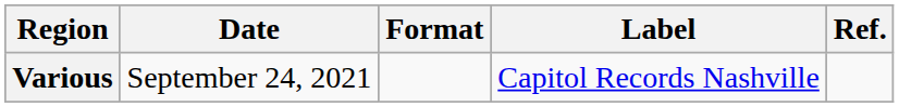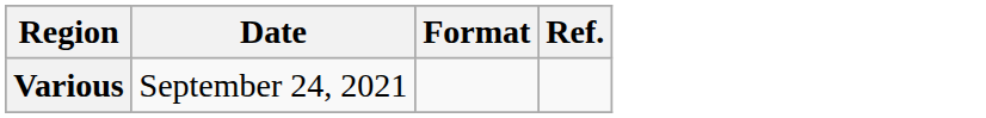 <table class="wikitable plainrowheaders">
 <tr>
 <th scope="col">Region</th>
 <th scope="col">Date</th>
 <th scope="col">Format</th>
-<th scope="col">Label</th>
 <th scope="col">Ref.</th>
 </tr>
 <tr>
 <th scope="row">Various</th>
 <td>September 24, 2021</td>
 <td></td>
-<td><a href='#'>Capitol Records Nashville</a></td>
 <td></td>
 </tr>
 </table>
